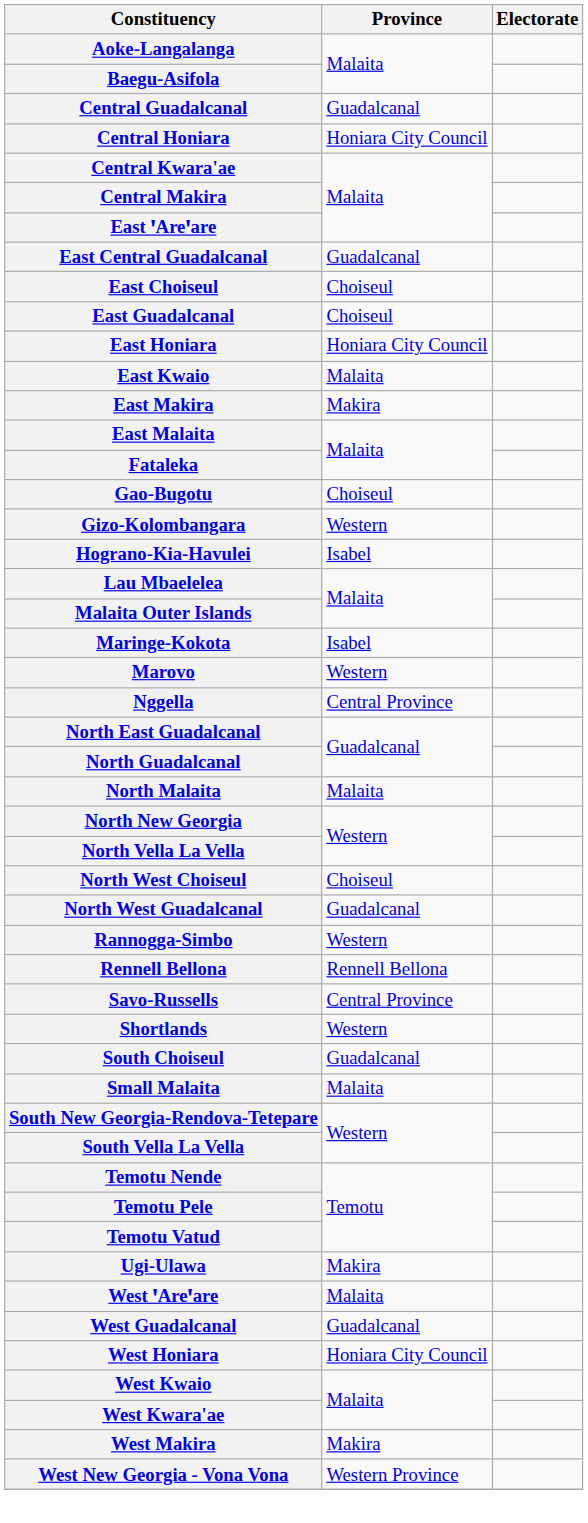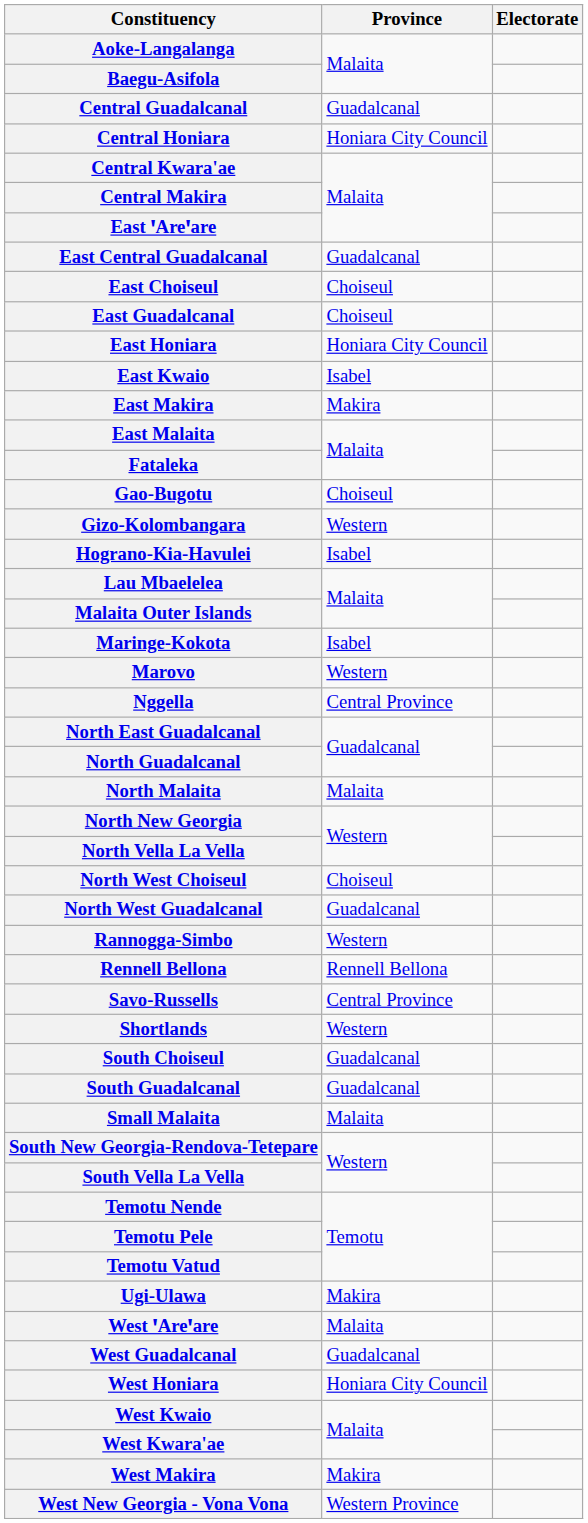 <table class="wikitable sortable">
 <tr>
 <th scope="col">Constituency</th>
 <th scope="col">Province</th>
 <th scope="col">Electorate</th>
 </tr>
 <tr>
 <th scope="row"><a href='#'>Aoke-Langalanga</a></th>
 <td rowspan=2><a href='#'>Malaita</a></td>
 <td></td>
 </tr>
 <tr>
 <th scope="row"><a href='#'>Baegu-Asifola</a></th>
 <td></td>
 </tr>
 <tr>
 <th scope="row"><a href='#'>Central Guadalcanal</a></th>
 <td><a href='#'>Guadalcanal</a></td>
 <td></td>
 </tr>
 <tr>
 <th scope="row"><a href='#'>Central Honiara</a></th>
 <td><a href='#'>Honiara City Council</a></td>
 <td></td>
 </tr>
 <tr>
 <th scope="row"><a href='#'>Central Kwara'ae</a></th>
 <td rowspan=3><a href='#'>Malaita</a></td>
 <td></td>
 </tr>
 <tr>
 <th scope="row"><a href='#'>Central Makira</a></th>
 <td></td>
 </tr>
 <tr>
 <th scope="row"><a href='#'>East ꞌAreꞌare</a></th>
 <td></td>
 </tr>
 <tr>
 <th scope="row"><a href='#'>East Central Guadalcanal</a></th>
 <td><a href='#'>Guadalcanal</a></td>
 <td></td>
 </tr>
 <tr>
 <th scope="row"><a href='#'>East Choiseul</a></th>
 <td><a href='#'>Choiseul</a></td>
 <td></td>
 </tr>
 <tr>
 <th scope="row"><a href='#'>East Guadalcanal</a></th>
 <td><a href='#'>Choiseul</a></td>
 <td></td>
 </tr>
 <tr>
 <th scope="row"><a href='#'>East Honiara</a></th>
 <td><a href='#'>Honiara City Council</a></td>
 <td></td>
 </tr>
 <tr>
 <th scope="row"><a href='#'>East Kwaio</a></th>
-<td><a href='#'>Malaita</a></td>
+<td><a href='#'>Isabel</a></td>
 <td></td>
 </tr>
 <tr>
 <th scope="row"><a href='#'>East Makira</a></th>
 <td><a href='#'>Makira</a></td>
 <td></td>
 </tr>
 <tr>
 <th scope="row"><a href='#'>East Malaita</a></th>
 <td rowspan=2><a href='#'>Malaita</a></td>
 <td></td>
 </tr>
 <tr>
 <th scope="row"><a href='#'>Fataleka</a></th>
 <td></td>
 </tr>
 <tr>
 <th scope="row"><a href='#'>Gao-Bugotu</a></th>
 <td><a href='#'>Choiseul</a></td>
 <td></td>
 </tr>
 <tr>
 <th scope="row"><a href='#'>Gizo-Kolombangara</a></th>
 <td><a href='#'>Western</a></td>
 <td></td>
 </tr>
 <tr>
 <th scope="row"><a href='#'>Hograno-Kia-Havulei</a></th>
 <td><a href='#'>Isabel</a></td>
 <td></td>
 </tr>
 <tr>
 <th scope="row"><a href='#'>Lau Mbaelelea</a></th>
 <td rowspan=2><a href='#'>Malaita</a></td>
 <td></td>
 </tr>
 <tr>
 <th scope="row"><a href='#'>Malaita Outer Islands</a></th>
 <td></td>
 </tr>
 <tr>
 <th scope="row"><a href='#'>Maringe-Kokota</a></th>
 <td><a href='#'>Isabel</a></td>
 <td></td>
 </tr>
 <tr>
 <th scope="row"><a href='#'>Marovo</a></th>
 <td><a href='#'>Western</a></td>
 <td></td>
 </tr>
 <tr>
 <th scope="row"><a href='#'>Nggella</a></th>
 <td><a href='#'>Central Province</a></td>
 <td></td>
 </tr>
 <tr>
 <th scope="row"><a href='#'>North East Guadalcanal</a></th>
 <td rowspan=2><a href='#'>Guadalcanal</a></td>
 <td></td>
 </tr>
 <tr>
 <th scope="row"><a href='#'>North Guadalcanal</a></th>
 <td></td>
 </tr>
 <tr>
 <th scope="row"><a href='#'>North Malaita</a></th>
 <td><a href='#'>Malaita</a></td>
 <td></td>
 </tr>
 <tr>
 <th scope="row"><a href='#'>North New Georgia</a></th>
 <td rowspan=2><a href='#'>Western</a></td>
 <td></td>
 </tr>
 <tr>
 <th scope="row"><a href='#'>North Vella La Vella</a></th>
 <td></td>
 </tr>
 <tr>
 <th scope="row"><a href='#'>North West Choiseul</a></th>
 <td><a href='#'>Choiseul</a></td>
 <td></td>
 </tr>
 <tr>
 <th scope="row"><a href='#'>North West Guadalcanal</a></th>
 <td><a href='#'>Guadalcanal</a></td>
 <td></td>
 </tr>
 <tr>
 <th scope="row"><a href='#'>Rannogga-Simbo</a></th>
 <td><a href='#'>Western</a></td>
 <td></td>
 </tr>
 <tr>
 <th scope="row"><a href='#'>Rennell Bellona</a></th>
 <td><a href='#'>Rennell Bellona</a></td>
 <td></td>
 </tr>
 <tr>
 <th scope="row"><a href='#'>Savo-Russells</a></th>
 <td><a href='#'>Central Province</a></td>
 <td></td>
 </tr>
 <tr>
 <th scope="row"><a href='#'>Shortlands</a></th>
 <td><a href='#'>Western</a></td>
 <td></td>
 </tr>
 <tr>
 <th scope="row"><a href='#'>South Choiseul</a></th>
 <td><a href='#'>Guadalcanal</a></td>
 <td></td>
 </tr>
 <tr>
+<th scope="row"><a href='#'>South Guadalcanal</a></th>
+<td><a href='#'>Guadalcanal</a></td>
+<td></td>
+</tr>
+<tr>
 <th scope="row"><a href='#'>Small Malaita</a></th>
 <td><a href='#'>Malaita</a></td>
 <td></td>
 </tr>
 <tr>
 <th scope="row"><a href='#'>South New Georgia-Rendova-Tetepare</a></th>
 <td rowspan=2><a href='#'>Western</a></td>
 <td></td>
 </tr>
 <tr>
 <th scope="row"><a href='#'>South Vella La Vella</a></th>
 <td></td>
 </tr>
 <tr>
 <th scope="row"><a href='#'>Temotu Nende</a></th>
 <td rowspan=3><a href='#'>Temotu</a></td>
 <td></td>
 </tr>
 <tr>
 <th scope="row"><a href='#'>Temotu Pele</a></th>
 <td></td>
 </tr>
 <tr>
 <th scope="row"><a href='#'>Temotu Vatud</a></th>
 <td></td>
 </tr>
 <tr>
 <th scope="row"><a href='#'>Ugi-Ulawa</a></th>
 <td><a href='#'>Makira</a></td>
 <td></td>
 </tr>
 <tr>
 <th scope="row"><a href='#'>West ꞌAreꞌare</a></th>
 <td><a href='#'>Malaita</a></td>
 <td></td>
 </tr>
 <tr>
 <th scope="row"><a href='#'>West Guadalcanal</a></th>
 <td><a href='#'>Guadalcanal</a></td>
 <td></td>
 </tr>
 <tr>
 <th scope="row"><a href='#'>West Honiara</a></th>
 <td><a href='#'>Honiara City Council</a></td>
 <td></td>
 </tr>
 <tr>
 <th scope="row"><a href='#'>West Kwaio</a></th>
 <td rowspan=2><a href='#'>Malaita</a></td>
 <td></td>
 </tr>
 <tr>
 <th scope="row"><a href='#'>West Kwara'ae</a></th>
 <td></td>
 </tr>
 <tr>
 <th scope="row"><a href='#'>West Makira</a></th>
 <td><a href='#'>Makira</a></td>
 <td></td>
 </tr>
 <tr>
 <th scope="row"><a href='#'>West New Georgia - Vona Vona</a></th>
 <td><a href='#'>Western Province</a></td>
 <td></td>
 </tr>
 <tr>
 </tr>
 </table>
